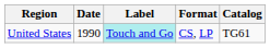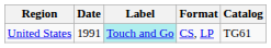 <table class="wikitable">
 <tr>
 <th>Region</th>
 <th>Date</th>
 <th>Label</th>
 <th>Format</th>
 <th>Catalog</th>
 </tr>
 <tr>
 <td><a href='#'>United States</a></td>
-<td>1990</td>
+<td>1991</td>
 <td style="background: paleturquoise;"><a href='#'>Touch and Go</a></td>
 <td><a href='#'>CS</a>, <a href='#'>LP</a></td>
 <td>TG61</td>
 </tr>
 </table>
